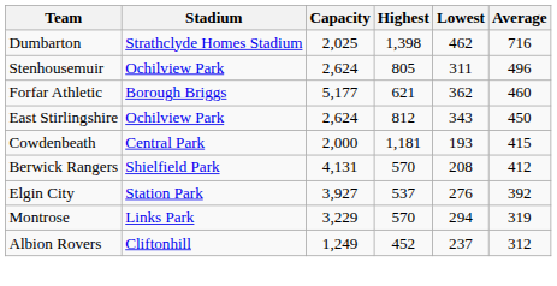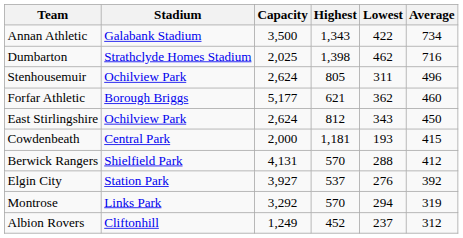 <table {| class="sortable wikitable" style="text-align: center">
 <tr>
 <th class=unsortable>Team</th>
 <th class=unsortable>Stadium</th>
 <th>Capacity</th>
 <th>Highest</th>
 <th>Lowest</th>
 <th>Average</th>
+</tr>
+<tr>
+<td align=left>Annan Athletic</td>
+<td align=left><a href='#'>Galabank Stadium</a></td>
+<td>3,500</td>
+<td>1,343</td>
+<td>422</td>
+<td>734</td>
 </tr>
 <tr>
 <td align=left>Dumbarton</td>
 <td align=left><a href='#'>Strathclyde Homes Stadium</a></td>
 <td>2,025</td>
 <td>1,398</td>
 <td>462</td>
 <td>716</td>
 </tr>
 <tr>
 <td align=left>Stenhousemuir</td>
 <td align=left><a href='#'>Ochilview Park</a></td>
 <td>2,624</td>
 <td>805</td>
 <td>311</td>
 <td>496</td>
 </tr>
 <tr>
 <td align=left>Forfar Athletic</td>
 <td align=left><a href='#'>Borough Briggs</a></td>
 <td>5,177</td>
 <td>621</td>
 <td>362</td>
 <td>460</td>
 </tr>
 <tr>
 <td align=left>East Stirlingshire</td>
 <td align=left><a href='#'>Ochilview Park</a></td>
 <td>2,624</td>
 <td>812</td>
 <td>343</td>
 <td>450</td>
 </tr>
 <tr>
 <td align=left>Cowdenbeath</td>
 <td align=left><a href='#'>Central Park</a></td>
 <td>2,000</td>
 <td>1,181</td>
 <td>193</td>
 <td>415</td>
 </tr>
 <tr>
 <td align=left>Berwick Rangers</td>
 <td align=left><a href='#'>Shielfield Park</a></td>
 <td>4,131</td>
 <td>570</td>
-<td>208</td>
+<td>288</td>
 <td>412</td>
 </tr>
 <tr>
 <td align=left>Elgin City</td>
 <td align=left><a href='#'>Station Park</a></td>
 <td>3,927</td>
 <td>537</td>
 <td>276</td>
 <td>392</td>
 </tr>
 <tr>
 <td align=left>Montrose</td>
 <td align=left><a href='#'>Links Park</a></td>
-<td>3,229</td>
+<td>3,292</td>
 <td>570</td>
 <td>294</td>
 <td>319</td>
 </tr>
 <tr>
 <td align=left>Albion Rovers</td>
 <td align=left><a href='#'>Cliftonhill</a></td>
 <td>1,249</td>
 <td>452</td>
 <td>237</td>
 <td>312</td>
 </tr>
 </table>
